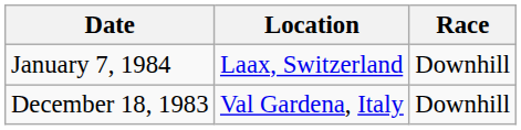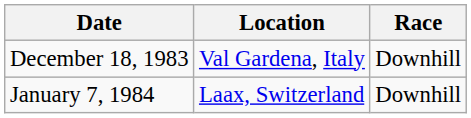 <table class="wikitable">
 <tr>
 <th>Date</th>
 <th>Location</th>
 <th>Race</th>
 </tr>
 <tr>
+<td>December 18, 1983</td>
+<td> <a href='#'>Val Gardena</a>, <a href='#'>Italy</a></td>
+<td>Downhill</td>
+</tr>
+<tr>
 <td>January 7, 1984</td>
 <td> <a href='#'>Laax, Switzerland</a></td>
 <td>Downhill</td>
 </tr>
-<tr>
-<td>December 18, 1983</td>
-<td> <a href='#'>Val Gardena</a>, <a href='#'>Italy</a></td>
-<td>Downhill</td>
-</tr>
 </table>
